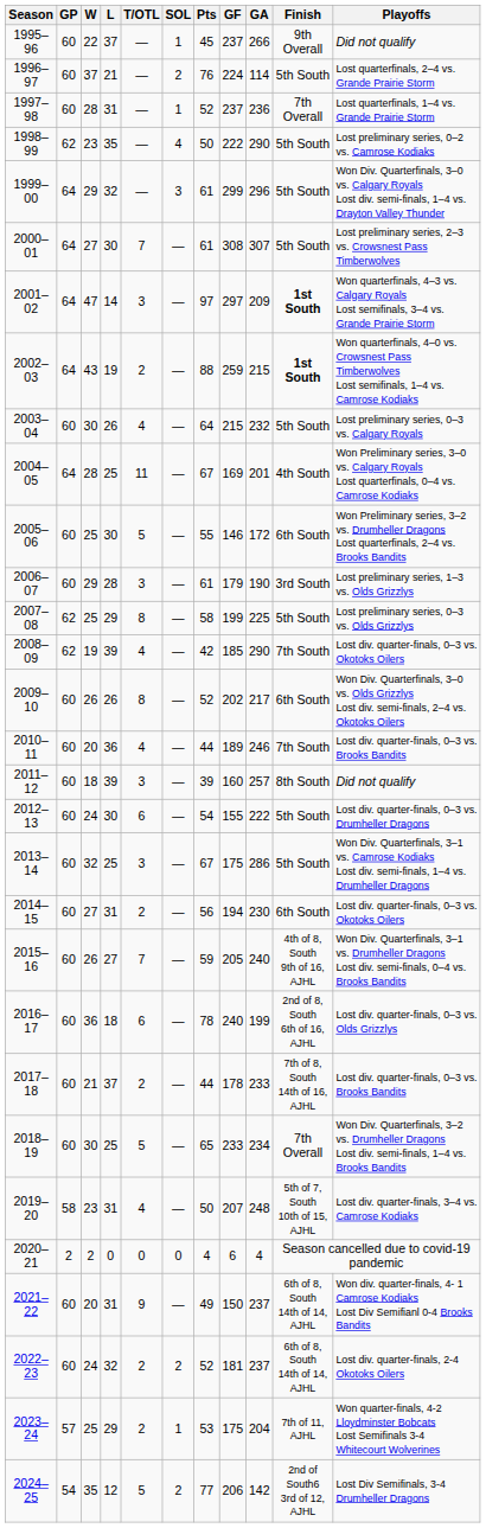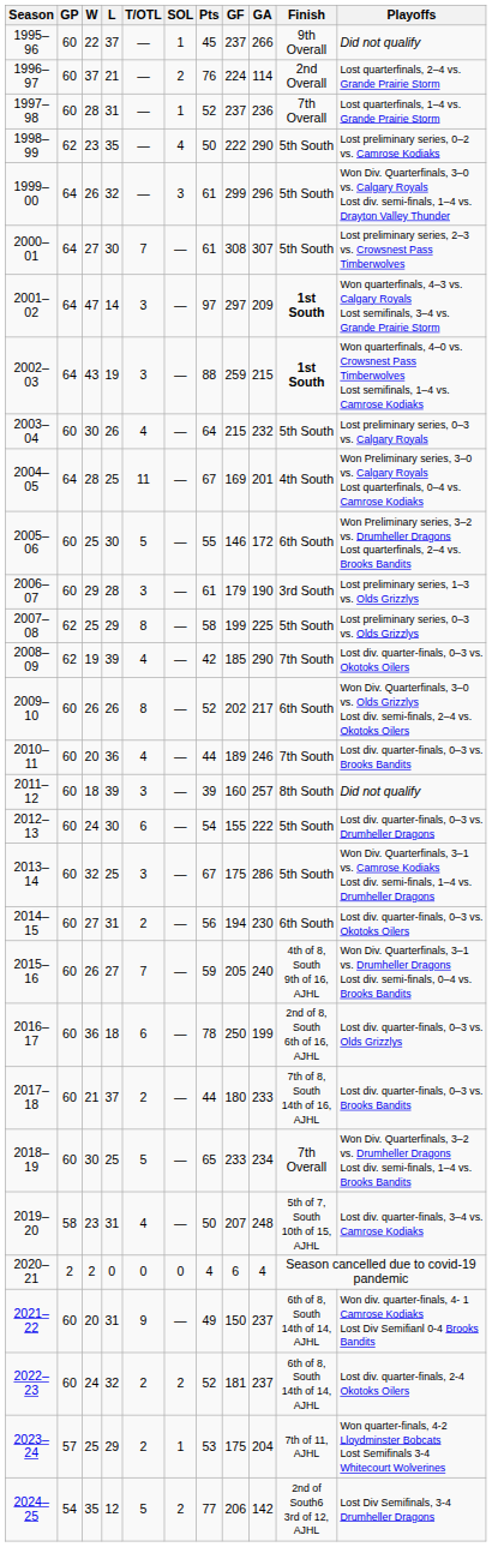 <table class="wikitable sortable sticky-header" style="text-align:center">
 <tr>
 <th style=width:4em>Season</th>
 <th style=width:1.2em><abbr>GP</abbr></th>
 <th style=width:1.2em><abbr>W</abbr></th>
 <th style=width:1.2em><abbr>L</abbr></th>
 <th style=width:1.2em><abbr>T/OTL</abbr></th>
 <th style=width:1.2em><abbr>SOL</abbr></th>
 <th style=width:1.2em><abbr>Pts</abbr></th>
 <th style=width:1.2em><abbr>GF</abbr></th>
 <th style=width:1.2em><abbr>GA</abbr></th>
 <th style=width:8em>Finish</th>
 <th style=width:30em>Playoffs</th>
 </tr>
 <tr>
 <td>1995–96</td>
 <td>60</td>
 <td>22</td>
 <td>37</td>
 <td>—</td>
 <td>1</td>
 <td>45</td>
 <td>237</td>
 <td>266</td>
 <td>9th Overall</td>
 <td align=left><em>Did not qualify</em></td>
 </tr>
 <tr>
 <td>1996–97</td>
 <td>60</td>
 <td>37</td>
 <td>21</td>
 <td>—</td>
 <td>2</td>
 <td>76</td>
 <td>224</td>
 <td>114</td>
-<td>5th South</td>
+<td>2nd Overall</td>
 <td align=left><small>Lost quarterfinals, 2–4 vs. <a href='#'>Grande Prairie Storm</a></small></td>
 </tr>
 <tr>
 <td>1997–98</td>
 <td>60</td>
 <td>28</td>
 <td>31</td>
 <td>—</td>
 <td>1</td>
 <td>52</td>
 <td>237</td>
 <td>236</td>
 <td>7th Overall</td>
 <td align=left><small>Lost quarterfinals, 1–4 vs. <a href='#'>Grande Prairie Storm</a></small></td>
 </tr>
 <tr>
 <td>1998–99</td>
 <td>62</td>
 <td>23</td>
 <td>35</td>
 <td>—</td>
 <td>4</td>
 <td>50</td>
 <td>222</td>
 <td>290</td>
 <td>5th South</td>
 <td align=left><small>Lost preliminary series, 0–2 vs. <a href='#'>Camrose Kodiaks</a></small></td>
 </tr>
 <tr>
 <td>1999–00</td>
 <td>64</td>
-<td>29</td>
+<td>26</td>
 <td>32</td>
 <td>—</td>
 <td>3</td>
 <td>61</td>
 <td>299</td>
 <td>296</td>
 <td>5th South</td>
 <td align=left><small>Won Div. Quarterfinals, 3–0 vs. <a href='#'>Calgary Royals</a><br>Lost div. semi-finals, 1–4 vs. <a href='#'>Drayton Valley Thunder</a></small></td>
 </tr>
 <tr>
 <td>2000–01</td>
 <td>64</td>
 <td>27</td>
 <td>30</td>
 <td>7</td>
 <td>—</td>
 <td>61</td>
 <td>308</td>
 <td>307</td>
 <td>5th South</td>
 <td align=left><small>Lost preliminary series, 2–3 vs. <a href='#'>Crowsnest Pass Timberwolves</a></small></td>
 </tr>
 <tr>
 <td>2001–02</td>
 <td>64</td>
 <td>47</td>
 <td>14</td>
 <td>3</td>
 <td>—</td>
 <td>97</td>
 <td>297</td>
 <td>209</td>
 <td><strong>1st South</strong></td>
 <td align=left><small>Won quarterfinals, 4–3 vs. <a href='#'>Calgary Royals</a><br>Lost semifinals, 3–4 vs. <a href='#'>Grande Prairie Storm</a></small></td>
 </tr>
 <tr>
 <td>2002–03</td>
 <td>64</td>
 <td>43</td>
 <td>19</td>
-<td>2</td>
+<td>3</td>
 <td>—</td>
 <td>88</td>
 <td>259</td>
 <td>215</td>
 <td><strong>1st South</strong></td>
 <td align=left><small>Won quarterfinals, 4–0 vs. <a href='#'>Crowsnest Pass Timberwolves</a><br>Lost semifinals, 1–4 vs. <a href='#'>Camrose Kodiaks</a></small></td>
 </tr>
 <tr>
 <td>2003–04</td>
 <td>60</td>
 <td>30</td>
 <td>26</td>
 <td>4</td>
 <td>—</td>
 <td>64</td>
 <td>215</td>
 <td>232</td>
 <td>5th South</td>
 <td align=left><small>Lost preliminary series, 0–3 vs. <a href='#'>Calgary Royals</a></small></td>
 </tr>
 <tr>
 <td>2004–05</td>
 <td>64</td>
 <td>28</td>
 <td>25</td>
 <td>11</td>
 <td>—</td>
 <td>67</td>
 <td>169</td>
 <td>201</td>
 <td>4th South</td>
 <td align=left><small>Won Preliminary series, 3–0 vs. <a href='#'>Calgary Royals</a><br>Lost quarterfinals, 0–4 vs. <a href='#'>Camrose Kodiaks</a></small></td>
 </tr>
 <tr>
 <td>2005–06</td>
 <td>60</td>
 <td>25</td>
 <td>30</td>
 <td>5</td>
 <td>—</td>
 <td>55</td>
 <td>146</td>
 <td>172</td>
 <td>6th South</td>
 <td align=left><small>Won Preliminary series, 3–2 vs. <a href='#'>Drumheller Dragons</a><br>Lost quarterfinals, 2–4 vs. <a href='#'>Brooks Bandits</a></small></td>
 </tr>
 <tr>
 <td>2006–07</td>
 <td>60</td>
 <td>29</td>
 <td>28</td>
 <td>3</td>
 <td>—</td>
 <td>61</td>
 <td>179</td>
 <td>190</td>
 <td>3rd South</td>
 <td align=left><small>Lost preliminary series, 1–3 vs. <a href='#'>Olds Grizzlys</a></small></td>
 </tr>
 <tr>
 <td>2007–08</td>
 <td>62</td>
 <td>25</td>
 <td>29</td>
 <td>8</td>
 <td>—</td>
 <td>58</td>
 <td>199</td>
 <td>225</td>
 <td>5th South</td>
 <td align=left><small>Lost preliminary series, 0–3 vs. <a href='#'>Olds Grizzlys</a></small></td>
 </tr>
 <tr>
 <td>2008–09</td>
 <td>62</td>
 <td>19</td>
 <td>39</td>
 <td>4</td>
 <td>—</td>
 <td>42</td>
 <td>185</td>
 <td>290</td>
 <td>7th South</td>
 <td align=left><small>Lost div. quarter-finals, 0–3  vs. <a href='#'>Okotoks Oilers</a></small></td>
 </tr>
 <tr>
 <td>2009–10</td>
 <td>60</td>
 <td>26</td>
 <td>26</td>
 <td>8</td>
 <td>—</td>
 <td>52</td>
 <td>202</td>
 <td>217</td>
 <td>6th South</td>
 <td align=left><small>Won Div. Quarterfinals, 3–0 vs. <a href='#'>Olds Grizzlys</a><br>Lost div. semi-finals, 2–4 vs. <a href='#'>Okotoks Oilers</a></small></td>
 </tr>
 <tr>
 <td>2010–11</td>
 <td>60</td>
 <td>20</td>
 <td>36</td>
 <td>4</td>
 <td>—</td>
 <td>44</td>
 <td>189</td>
 <td>246</td>
 <td>7th South</td>
 <td align=left><small>Lost div. quarter-finals, 0–3 vs. <a href='#'>Brooks Bandits</a></small></td>
 </tr>
 <tr>
 <td>2011–12</td>
 <td>60</td>
 <td>18</td>
 <td>39</td>
 <td>3</td>
 <td>—</td>
 <td>39</td>
 <td>160</td>
 <td>257</td>
 <td>8th South</td>
 <td align=left><em>Did not qualify</em></td>
 </tr>
 <tr>
 <td>2012–13</td>
 <td>60</td>
 <td>24</td>
 <td>30</td>
 <td>6</td>
 <td>—</td>
 <td>54</td>
 <td>155</td>
 <td>222</td>
 <td>5th South</td>
 <td align=left><small>Lost div. quarter-finals, 0–3 vs. <a href='#'>Drumheller Dragons</a></small></td>
 </tr>
 <tr>
 <td>2013–14</td>
 <td>60</td>
 <td>32</td>
 <td>25</td>
 <td>3</td>
 <td>—</td>
 <td>67</td>
 <td>175</td>
 <td>286</td>
 <td>5th South</td>
 <td align=left><small>Won Div. Quarterfinals, 3–1 vs. <a href='#'>Camrose Kodiaks</a><br>Lost div. semi-finals, 1–4 vs. <a href='#'>Drumheller Dragons</a></small></td>
 </tr>
 <tr>
 <td>2014–15</td>
 <td>60</td>
 <td>27</td>
 <td>31</td>
 <td>2</td>
 <td>—</td>
 <td>56</td>
 <td>194</td>
 <td>230</td>
 <td>6th South</td>
 <td align=left><small>Lost div. quarter-finals, 0–3 vs. <a href='#'>Okotoks Oilers</a></small></td>
 </tr>
 <tr>
 <td>2015–16</td>
 <td>60</td>
 <td>26</td>
 <td>27</td>
 <td>7</td>
 <td>—</td>
 <td>59</td>
 <td>205</td>
 <td>240</td>
 <td><small>4th of 8, South<br>9th of 16, AJHL</small></td>
 <td align=left><small>Won Div. Quarterfinals, 3–1 vs. <a href='#'>Drumheller Dragons</a><br>Lost div. semi-finals, 0–4 vs. <a href='#'>Brooks Bandits</a></small></td>
 </tr>
 <tr>
 <td>2016–17</td>
 <td>60</td>
 <td>36</td>
 <td>18</td>
 <td>6</td>
 <td>—</td>
 <td>78</td>
-<td>240</td>
+<td>250</td>
 <td>199</td>
 <td><small>2nd of 8, South<br>6th of 16, AJHL</small></td>
 <td align=left><small>Lost div. quarter-finals, 0–3 vs. <a href='#'>Olds Grizzlys</a></small></td>
 </tr>
 <tr>
 <td>2017–18</td>
 <td>60</td>
 <td>21</td>
 <td>37</td>
 <td>2</td>
 <td>—</td>
 <td>44</td>
-<td>178</td>
+<td>180</td>
 <td>233</td>
 <td><small>7th of 8, South<br>14th of 16, AJHL</small></td>
 <td align=left><small>Lost div. quarter-finals, 0–3 vs. <a href='#'>Brooks Bandits</a></small></td>
 </tr>
 <tr>
 <td>2018–19</td>
 <td>60</td>
 <td>30</td>
 <td>25</td>
 <td>5</td>
 <td>—</td>
 <td>65</td>
 <td>233</td>
 <td>234</td>
 <td>7th Overall</td>
 <td align=left><small>Won Div. Quarterfinals, 3–2 vs. <a href='#'>Drumheller Dragons</a><br>Lost div. semi-finals, 1–4 vs. <a href='#'>Brooks Bandits</a></small></td>
 </tr>
 <tr>
 <td>2019–20</td>
 <td>58</td>
 <td>23</td>
 <td>31</td>
 <td>4</td>
 <td>—</td>
 <td>50</td>
 <td>207</td>
 <td>248</td>
 <td><small>5th of 7, South<br>10th of 15, AJHL</small></td>
 <td align=left><small>Lost div. quarter-finals, 3–4 vs. <a href='#'>Camrose Kodiaks</a></small></td>
 </tr>
 <tr>
 <td>2020–21</td>
 <td>2</td>
 <td>2</td>
 <td>0</td>
 <td>0</td>
 <td>0</td>
 <td>4</td>
 <td>6</td>
 <td>4</td>
 <td align=center colspan=2>Season cancelled due to covid-19 pandemic</td>
 </tr>
 <tr>
 <td><a href='#'>2021–22</a></td>
 <td>60</td>
 <td>20</td>
 <td>31</td>
 <td>9</td>
 <td>—</td>
 <td>49</td>
 <td>150</td>
 <td>237</td>
 <td><small>6th of 8, South<br>14th of 14, AJHL</small></td>
 <td align=left><small>Won div. quarter-finals, 4- 1 <a href='#'>Camrose Kodiaks</a><br>Lost Div Semifianl 0-4 <a href='#'>Brooks Bandits</a></small></td>
 </tr>
 <tr>
 <td><a href='#'>2022–23</a></td>
 <td>60</td>
 <td>24</td>
 <td>32</td>
 <td>2</td>
 <td>2</td>
 <td>52</td>
 <td>181</td>
 <td>237</td>
 <td><small>6th of 8, South<br>14th of 14, AJHL</small></td>
 <td align=left><small>Lost div. quarter-finals, 2-4  <a href='#'>Okotoks Oilers</a></small></td>
 </tr>
 <tr>
 <td><a href='#'>2023–24</a></td>
 <td>57</td>
 <td>25</td>
 <td>29</td>
 <td>2</td>
 <td>1</td>
 <td>53</td>
 <td>175</td>
 <td>204</td>
 <td><small>7th of 11, AJHL</small></td>
 <td align=left><small>Won quarter-finals, 4-2  <a href='#'>Lloydminster Bobcats</a><br>Lost Semifinals 3-4 <a href='#'>Whitecourt Wolverines</a></small></td>
 </tr>
 <tr>
 <td><a href='#'>2024–25</a></td>
 <td>54</td>
 <td>35</td>
 <td>12</td>
 <td>5</td>
 <td>2</td>
 <td>77</td>
 <td>206</td>
 <td>142</td>
 <td><small>2nd of South6<br>3rd of 12, AJHL</small></td>
 <td align=left><small>Lost Div Semifinals, 3-4  <a href='#'>Drumheller Dragons</a></small></td>
 </tr>
 </table>
